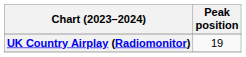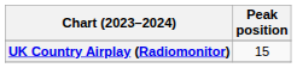 <table class="wikitable sortable plainrowheaders" style="text-align:center">
 <tr>
 <th scope="col">Chart (2023–2024)</th>
 <th scope="col">Peak<br>position</th>
 </tr>
 <tr>
 </tr>
 <tr>
 <th scope="row"><a href='#'>UK Country Airplay</a> (<a href='#'>Radiomonitor</a>)</th>
-<td align=center>19</td>
+<td align=center>15</td>
 </tr>
 <tr>
 </tr>
 <tr>
 </tr>
 <tr>
 </tr>
 </table>
